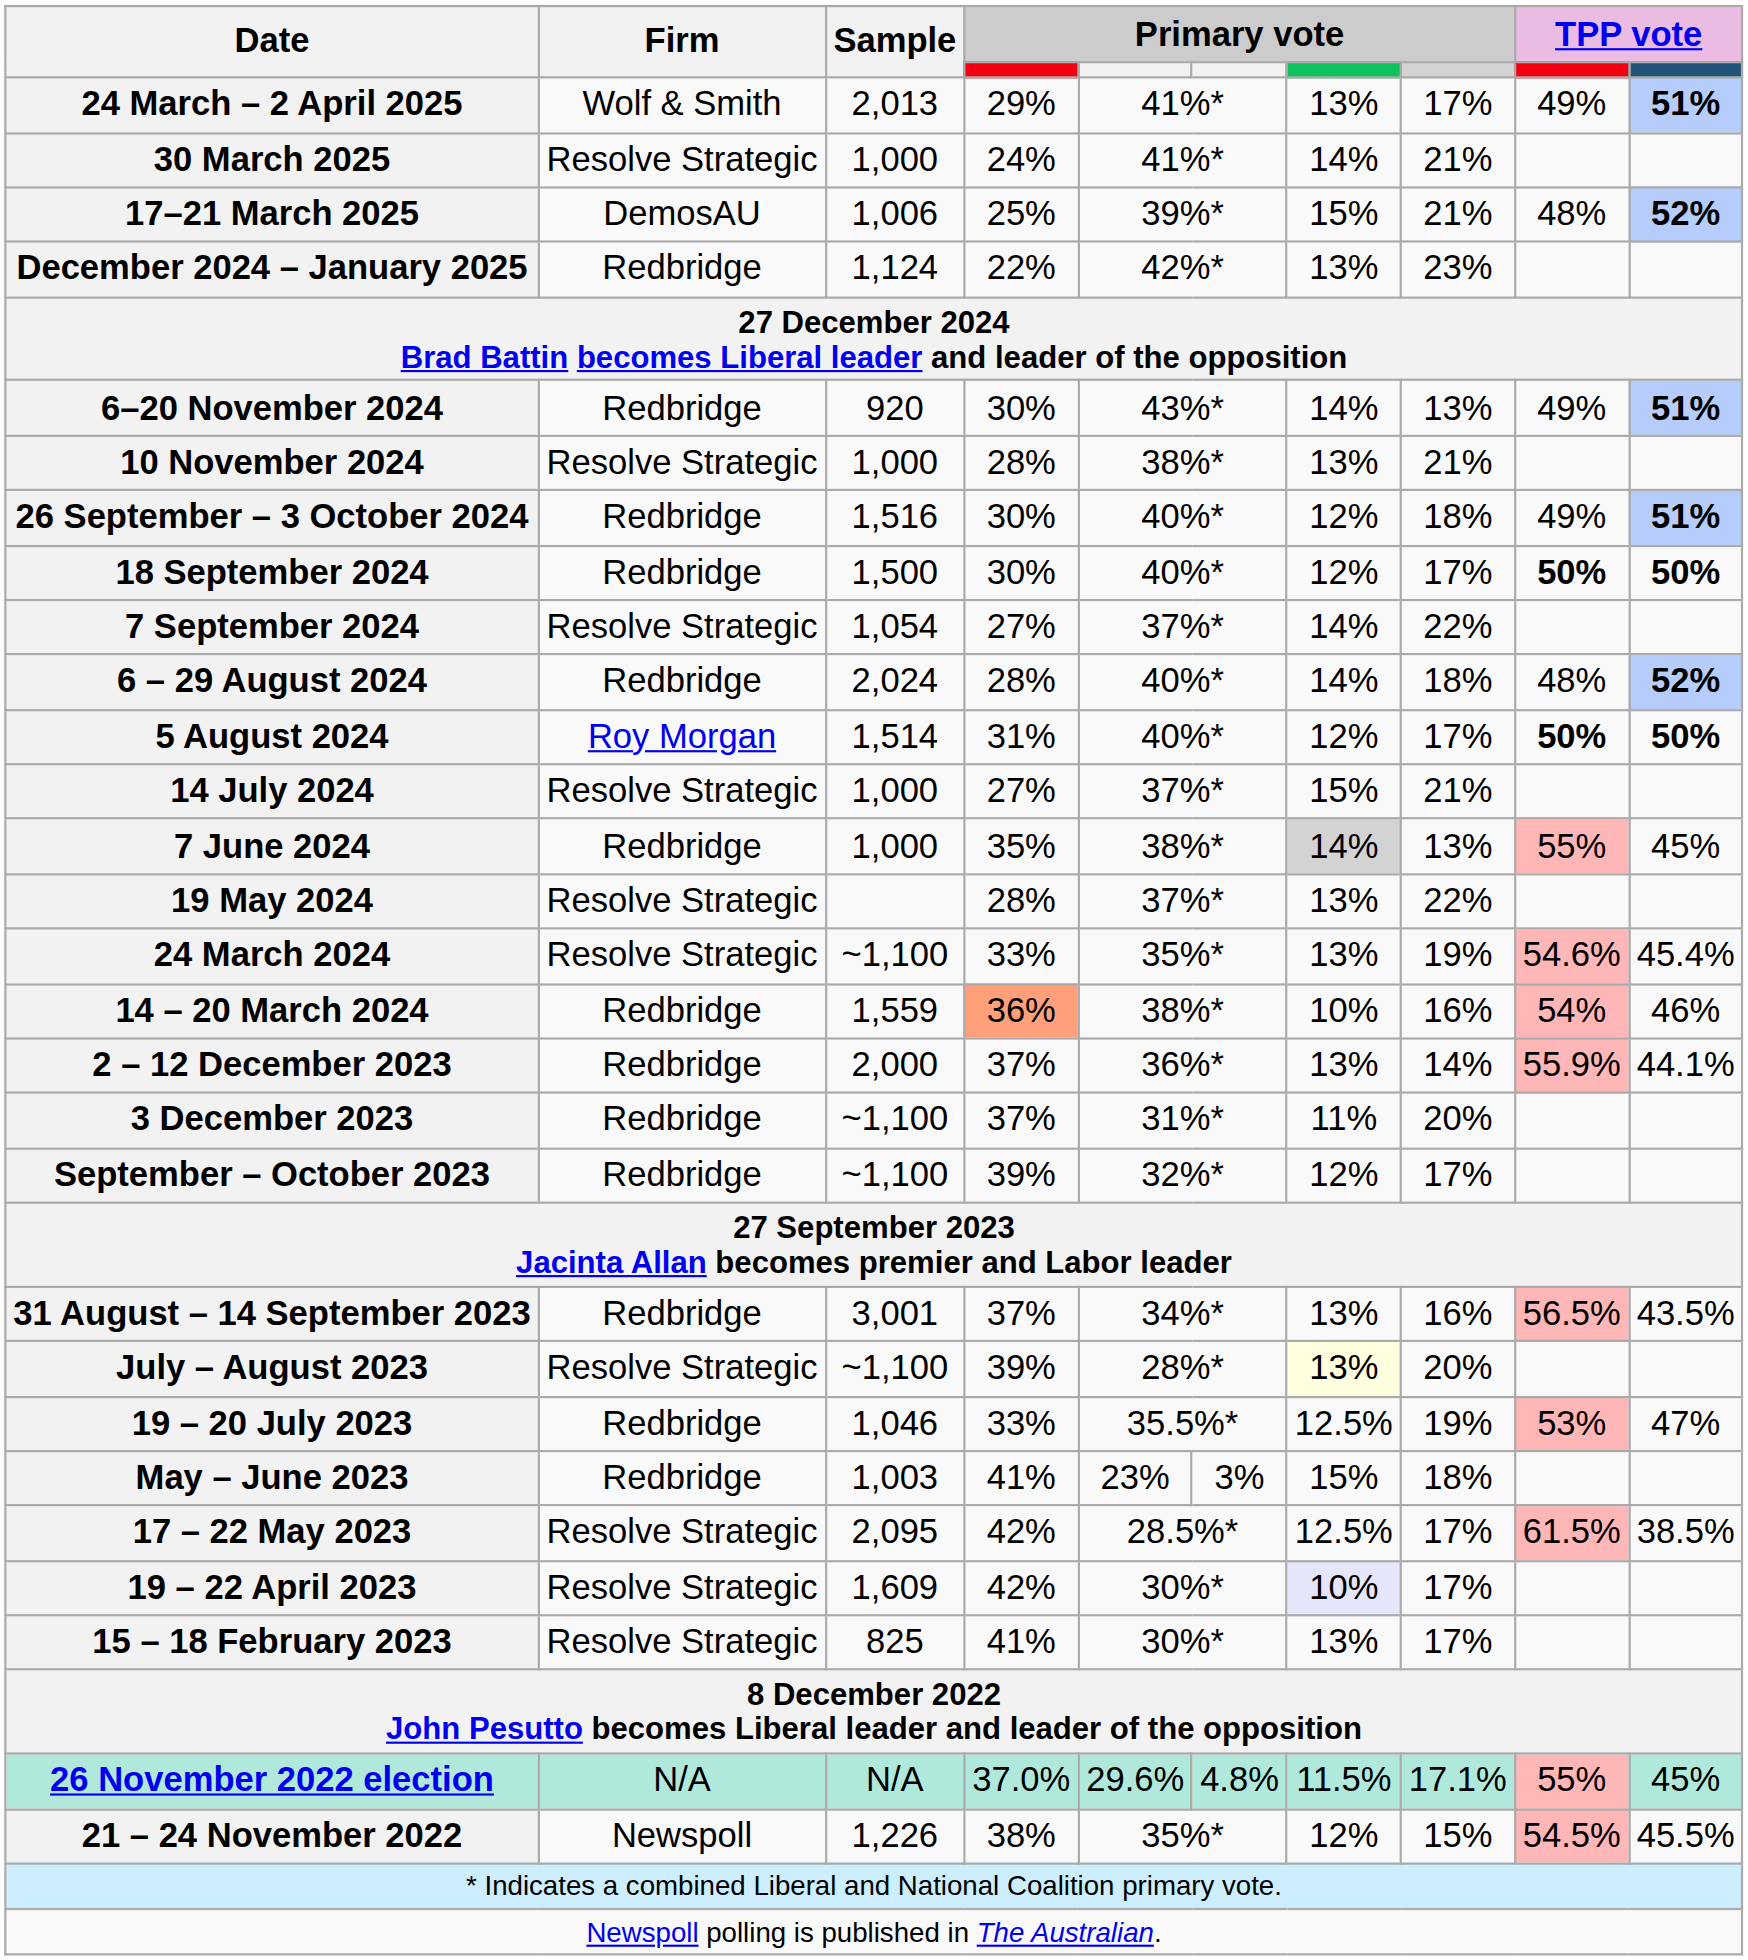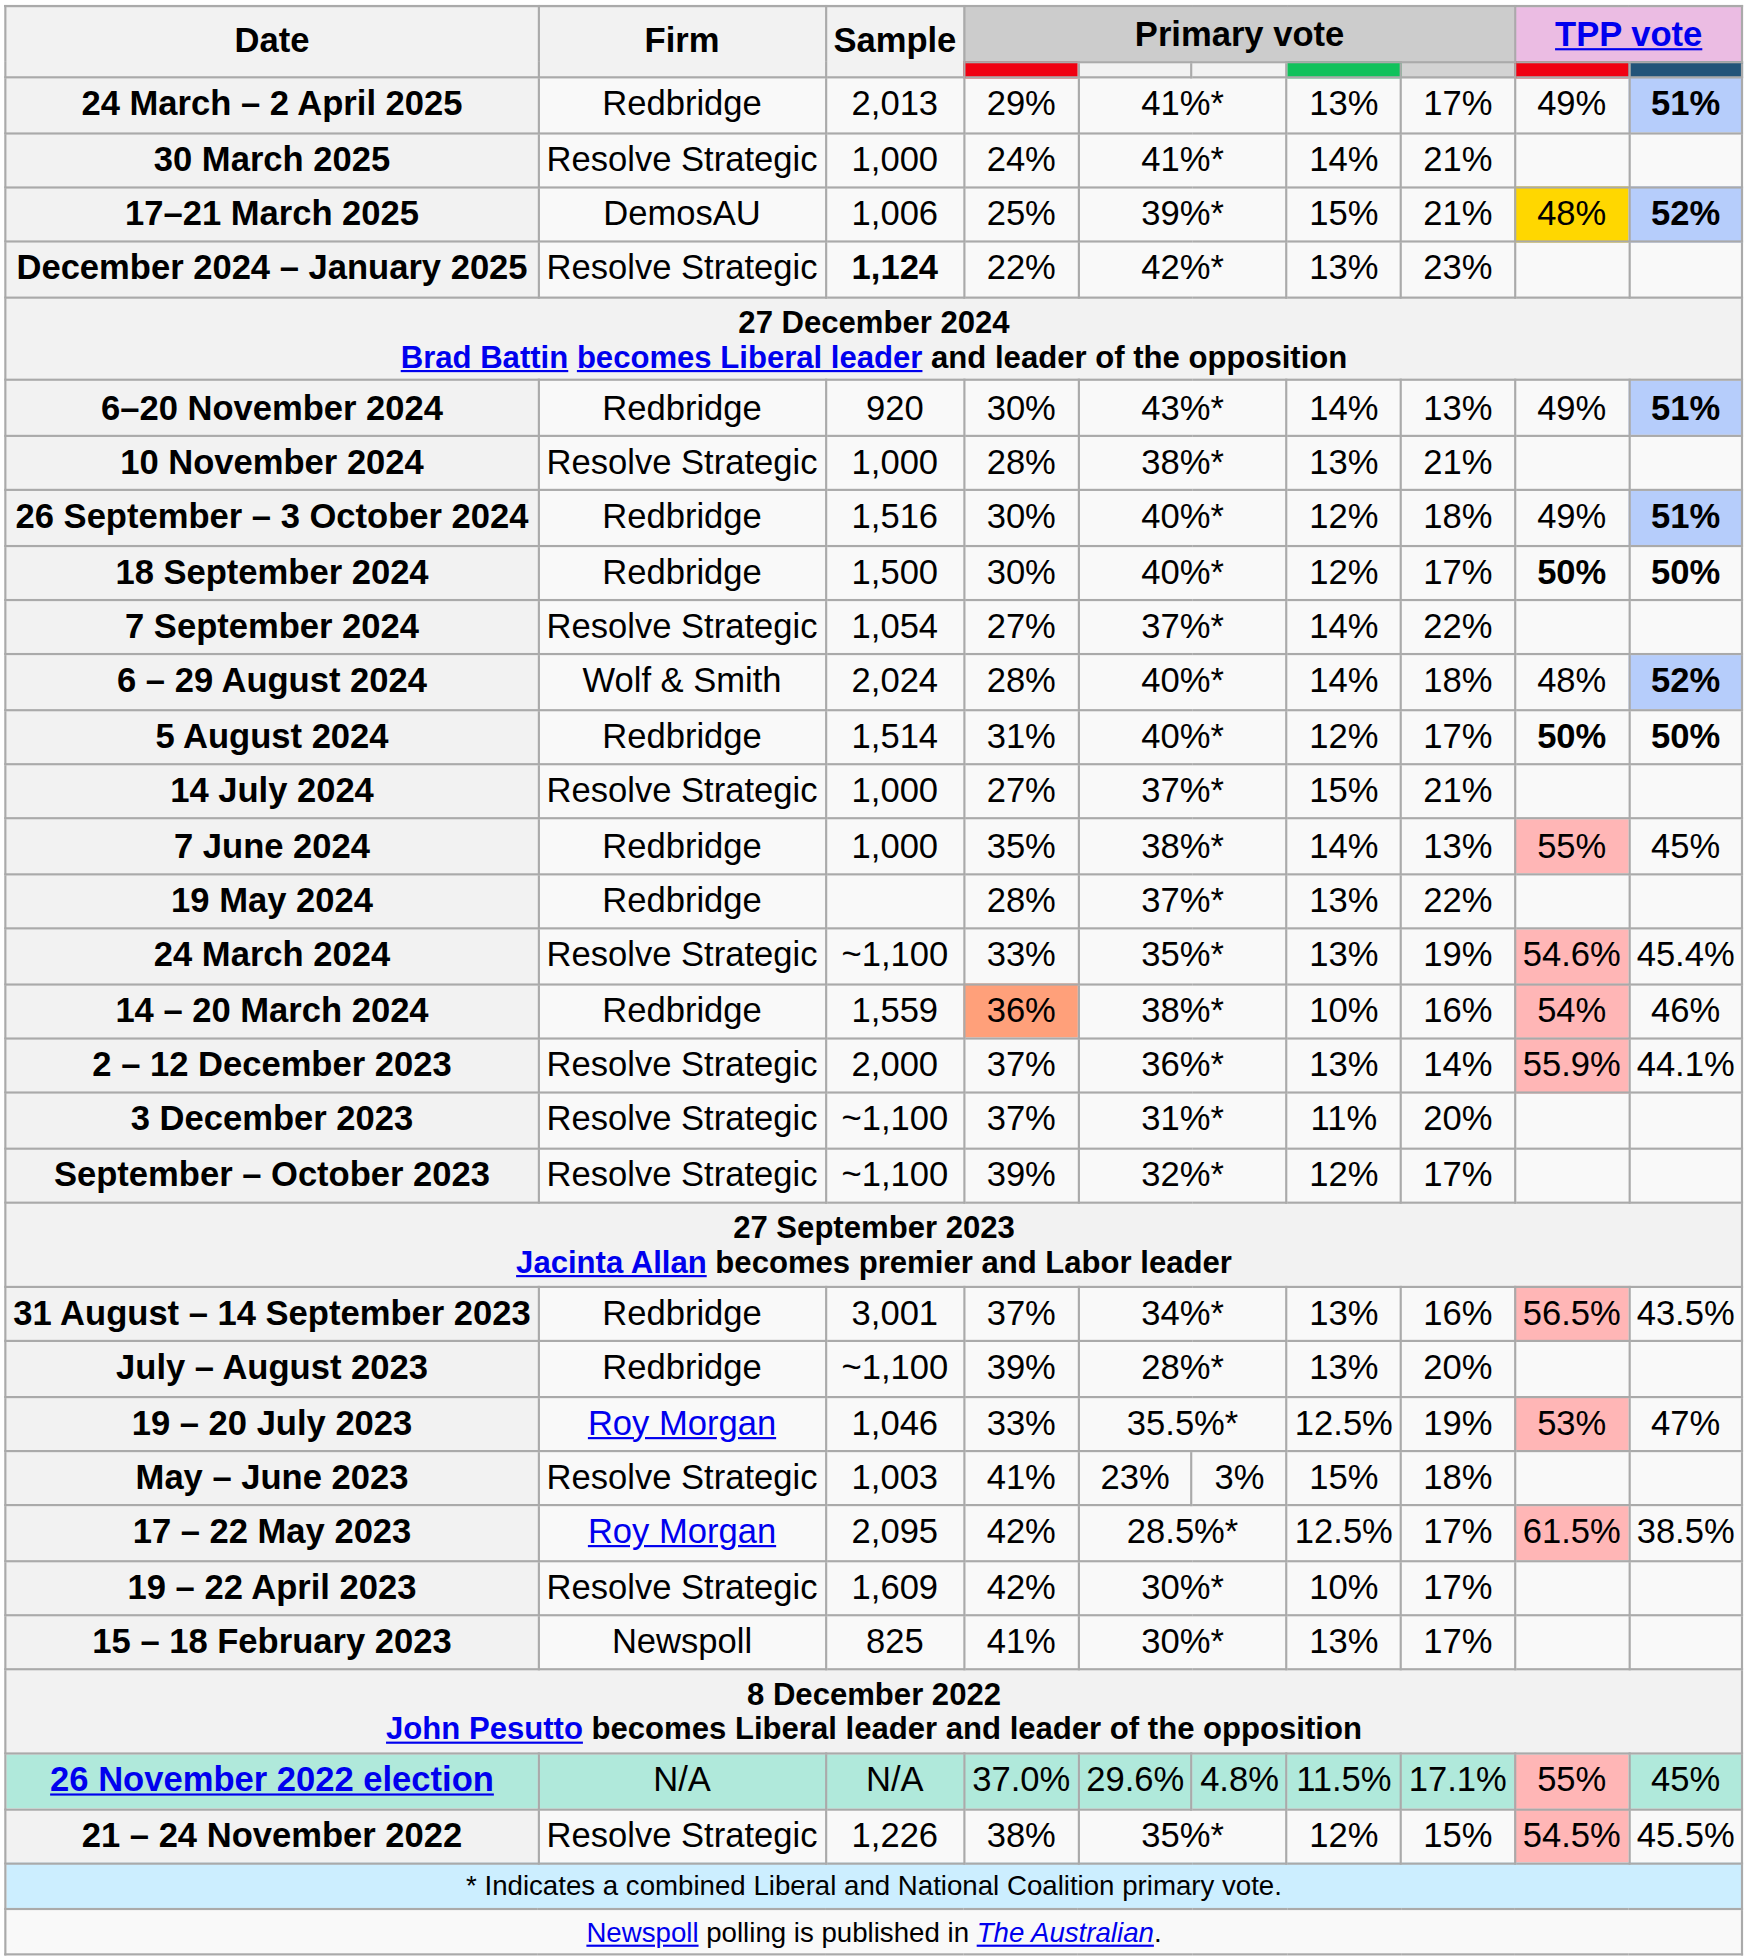 <table class="wikitable toccolours" cellpadding="6" cellspacing="0" style="text-align:center; float:left; margin-left:.5em; margin-top:.4em;">
 <tr>
 </tr>
 <tr>
 <th rowspan="2">Date</th>
 <th rowspan="2">Firm</th>
 <th rowspan="2">Sample</th>
 <th colspan="5" style="background:#ccc">Primary vote</th>
 <th colspan="2" style="background:#ebbce3"><a href='#'>TPP vote</a></th>
 </tr>
 <tr>
 <th class="unsortable" style="background:#F00011"></th>
 <th class="unsortable" style=background:></th>
 <th class="unsortable" style=background:></th>
 <th class=unsortable style=background:#10C25B></th>
 <th class=unsortable style=background:lightgray></th>
 <th class="unsortable" style="background:#F00011"></th>
 <th class="unsortable" style=background:#225479></th>
 </tr>
 <tr>
 <th>24 March – 2 April 2025</th>
-<td>Wolf & Smith</td>
+<td>Redbridge</td>
 <td>2,013</td>
 <td>29%</td>
 <td colspan=2>41%*</td>
 <td>13%</td>
 <td>17%</td>
 <td>49%</td>
 <th style="background:#B6CDFB;">51%</th>
 </tr>
 <tr>
 <th>30 March 2025</th>
 <td>Resolve Strategic</td>
 <td>1,000</td>
 <td>24%</td>
 <td colspan=2>41%*</td>
 <td>14%</td>
 <td>21%</td>
 <td></td>
 <td></td>
 </tr>
 <tr>
 <th>17–21 March 2025</th>
 <td>DemosAU</td>
 <td>1,006</td>
 <td>25%</td>
 <td colspan=2>39%*</td>
 <td>15%</td>
 <td>21%</td>
-<td>48%</td>
+<td style="background: gold;">48%</td>
 <th style="background:#B6CDFB;">52%</th>
 </tr>
 <tr>
 <th>December 2024 – January 2025</th>
-<td>Redbridge</td>
-<td>1,124</td>
+<td>Resolve Strategic</td>
+<td><strong>1,124</strong></td>
 <td>22%</td>
 <td colspan=2>42%*</td>
 <td>13%</td>
 <td>23%</td>
 <td></td>
 <td></td>
 </tr>
 <tr>
 <th colspan="10"  style="font-size:90%;">27 December 2024 <br><a href='#'>Brad Battin</a> <a href='#'>becomes Liberal leader</a> and leader of the opposition</th>
 </tr>
 <tr>
 <th>6–20 November 2024</th>
 <td>Redbridge</td>
 <td>920</td>
 <td>30%</td>
 <td colspan=2>43%*</td>
 <td>14%</td>
 <td>13%</td>
 <td>49%</td>
 <th style="background:#B6CDFB;">51%</th>
 </tr>
 <tr>
 <th>10 November 2024</th>
 <td>Resolve Strategic</td>
 <td>1,000</td>
 <td>28%</td>
 <td colspan=2>38%*</td>
 <td>13%</td>
 <td>21%</td>
 <td></td>
 <td></td>
 </tr>
 <tr>
 <th>26 September – 3 October 2024</th>
 <td>Redbridge</td>
 <td>1,516</td>
 <td>30%</td>
 <td colspan=2>40%*</td>
 <td>12%</td>
 <td>18%</td>
 <td>49%</td>
 <th style="background:#B6CDFB;">51%</th>
 </tr>
 <tr>
 <th>18 September 2024</th>
 <td>Redbridge</td>
 <td>1,500</td>
 <td>30%</td>
 <td colspan=2>40%*</td>
 <td>12%</td>
 <td>17%</td>
 <td><strong>50%</strong></td>
 <td><strong>50%</strong></td>
 </tr>
 <tr>
 <th>7 September 2024</th>
 <td>Resolve Strategic</td>
 <td>1,054</td>
 <td>27%</td>
 <td colspan=2>37%*</td>
 <td>14%</td>
 <td>22%</td>
 <td></td>
 <td></td>
 </tr>
 <tr>
 <th>6 – 29 August 2024</th>
-<td>Redbridge</td>
+<td>Wolf & Smith</td>
 <td>2,024</td>
 <td>28%</td>
 <td colspan=2>40%*</td>
 <td>14%</td>
 <td>18%</td>
 <td>48%</td>
 <th style="background:#B6CDFB;">52%</th>
 </tr>
 <tr>
 <th>5 August 2024</th>
-<td><a href='#'>Roy Morgan</a></td>
+<td>Redbridge</td>
 <td>1,514</td>
 <td>31%</td>
 <td colspan=2>40%*</td>
 <td>12%</td>
 <td>17%</td>
 <td><strong>50%</strong></td>
 <td><strong>50%</strong></td>
 </tr>
 <tr>
 <th>14 July 2024</th>
 <td>Resolve Strategic</td>
 <td>1,000</td>
 <td>27%</td>
 <td colspan=2>37%*</td>
 <td>15%</td>
 <td>21%</td>
 <td></td>
 <td></td>
 </tr>
 <tr>
 <th>7 June 2024</th>
 <td>Redbridge</td>
 <td>1,000</td>
 <td>35%</td>
 <td colspan=2>38%*</td>
-<td style="background: lightgrey;">14%</td>
+<td>14%</td>
 <td>13%</td>
 <td style="background:#FFB6B6;">55%</td>
 <td>45%</td>
 </tr>
 <tr>
 <th>19 May 2024</th>
-<td>Resolve Strategic</td>
+<td>Redbridge</td>
 <td></td>
 <td>28%</td>
 <td colspan=2>37%*</td>
 <td>13%</td>
 <td>22%</td>
 <td></td>
 <td></td>
 </tr>
 <tr>
 <th>24 March 2024</th>
 <td>Resolve Strategic</td>
 <td>~1,100</td>
 <td>33%</td>
 <td colspan="2">35%*</td>
 <td>13%</td>
 <td>19%</td>
 <td style="background:#FFB6B6;">54.6%</td>
 <td>45.4%</td>
 </tr>
 <tr>
 <th>14 – 20 March 2024</th>
 <td>Redbridge</td>
 <td>1,559</td>
 <td style="background: lightsalmon;">36%</td>
 <td colspan=2>38%*</td>
 <td>10%</td>
 <td>16%</td>
 <td style="background:#FFB6B6;">54%</td>
 <td>46%</td>
 </tr>
 <tr>
 <th>2 – 12 December 2023</th>
-<td>Redbridge</td>
+<td>Resolve Strategic</td>
 <td>2,000</td>
 <td>37%</td>
 <td colspan=2>36%*</td>
 <td>13%</td>
 <td>14%</td>
 <td style="background:#FFB6B6;">55.9%</td>
 <td>44.1%</td>
 </tr>
 <tr>
 <th>3 December 2023</th>
-<td>Redbridge</td>
+<td>Resolve Strategic</td>
 <td>~1,100</td>
 <td>37%</td>
 <td colspan=2>31%*</td>
 <td>11%</td>
 <td>20%</td>
 <td></td>
 <td></td>
 </tr>
 <tr>
 <th>September – October 2023</th>
-<td>Redbridge</td>
+<td>Resolve Strategic</td>
 <td>~1,100</td>
 <td>39%</td>
 <td colspan=2>32%*</td>
 <td>12%</td>
 <td>17%</td>
 <td></td>
 <td></td>
 </tr>
 <tr>
 <th colspan="10"  style="font-size:90%;">27 September 2023<br><a href='#'>Jacinta Allan</a> becomes premier and Labor leader</th>
 </tr>
 <tr>
 <th>31 August – 14 September 2023</th>
 <td>Redbridge</td>
 <td>3,001</td>
 <td>37%</td>
 <td colspan=2>34%*</td>
 <td>13%</td>
 <td>16%</td>
 <td style="background:#FFB6B6;">56.5%</td>
 <td>43.5%</td>
 </tr>
 <tr>
 <th>July – August 2023</th>
-<td>Resolve Strategic</td>
+<td>Redbridge</td>
 <td>~1,100</td>
 <td>39%</td>
 <td colspan=2>28%*</td>
-<td style="background: lightyellow;">13%</td>
+<td>13%</td>
 <td>20%</td>
 <td></td>
 <td></td>
 </tr>
 <tr>
 <th>19 – 20 July 2023</th>
-<td>Redbridge</td>
+<td><a href='#'>Roy Morgan</a></td>
 <td>1,046</td>
 <td>33%</td>
 <td colspan=2>35.5%*</td>
 <td>12.5%</td>
 <td>19%</td>
 <td style="background:#FFB6B6;">53%</td>
 <td>47%</td>
 </tr>
 <tr>
 <th>May – June 2023</th>
-<td>Redbridge</td>
+<td>Resolve Strategic</td>
 <td>1,003</td>
 <td>41%</td>
 <td>23%</td>
 <td>3%</td>
 <td>15%</td>
 <td>18%</td>
 <td></td>
 <td></td>
 </tr>
 <tr>
 <th>17 – 22 May 2023</th>
-<td>Resolve Strategic</td>
+<td><a href='#'>Roy Morgan</a></td>
 <td>2,095</td>
 <td>42%</td>
 <td colspan=2>28.5%*</td>
 <td>12.5%</td>
 <td>17%</td>
 <td style="background:#FFB6B6;">61.5%</td>
 <td>38.5%</td>
 </tr>
 <tr>
 <th>19 – 22 April 2023</th>
 <td>Resolve Strategic</td>
 <td>1,609</td>
 <td>42%</td>
 <td colspan=2>30%*</td>
-<td style="background: lavender;">10%</td>
+<td>10%</td>
 <td>17%</td>
 <td></td>
 <td></td>
 </tr>
 <tr>
 <th>15 – 18 February 2023</th>
-<td>Resolve Strategic</td>
+<td>Newspoll</td>
 <td>825</td>
 <td>41%</td>
 <td colspan=2>30%*</td>
 <td>13%</td>
 <td>17%</td>
 <td></td>
 <td></td>
 </tr>
 <tr>
 <th colspan="10"  style="font-size:90%;">8 December 2022<br><a href='#'>John Pesutto</a> becomes Liberal leader and leader of the opposition</th>
 </tr>
 <tr>
 <th style="background:#b0e9db;"><a href='#'>26 November 2022 election</a></th>
 <td style="background:#b0e9db;">N/A</td>
 <td style="background:#b0e9db;">N/A</td>
 <td style="background:#b0e9db;">37.0%</td>
 <td style="background:#b0e9db;">29.6%</td>
 <td style="background:#b0e9db;">4.8%</td>
 <td style="background:#b0e9db;">11.5%</td>
 <td style="background:#b0e9db;">17.1%</td>
 <td style="background:#FFB6B6;">55%</td>
 <td style="background:#b0e9db;">45%</td>
 </tr>
 <tr>
 <th>21 – 24 November 2022</th>
-<td>Newspoll</td>
+<td>Resolve Strategic</td>
 <td>1,226</td>
 <td>38%</td>
 <td colspan=2>35%*</td>
 <td>12%</td>
 <td>15%</td>
 <td style="background:#FFB6B6;">54.5%</td>
 <td>45.5%</td>
 </tr>
 <tr>
 <td colspan="10"  style="font-size:80%; background:#cef;">* Indicates a combined Liberal and National Coalition primary vote.</td>
 </tr>
 <tr>
 <td colspan="10" style="font-size:80%;"><a href='#'>Newspoll</a> polling is published in <em><a href='#'>The Australian</a></em>.</td>
 </tr>
 </table>
